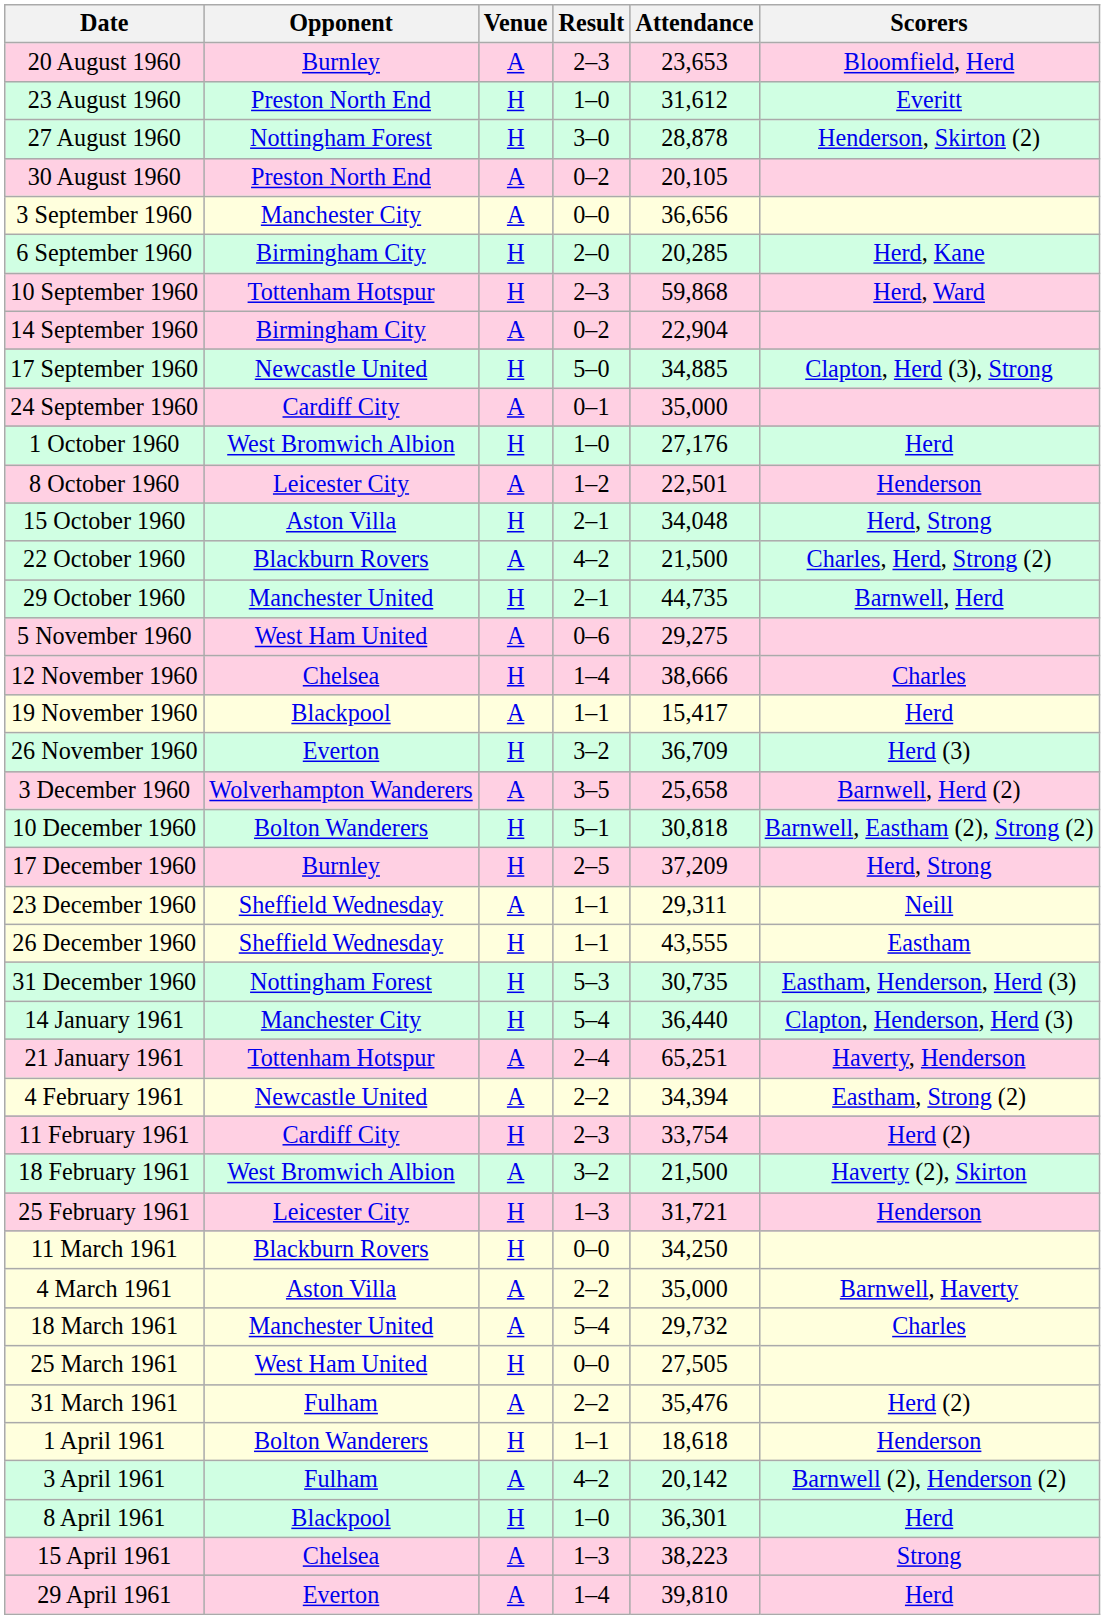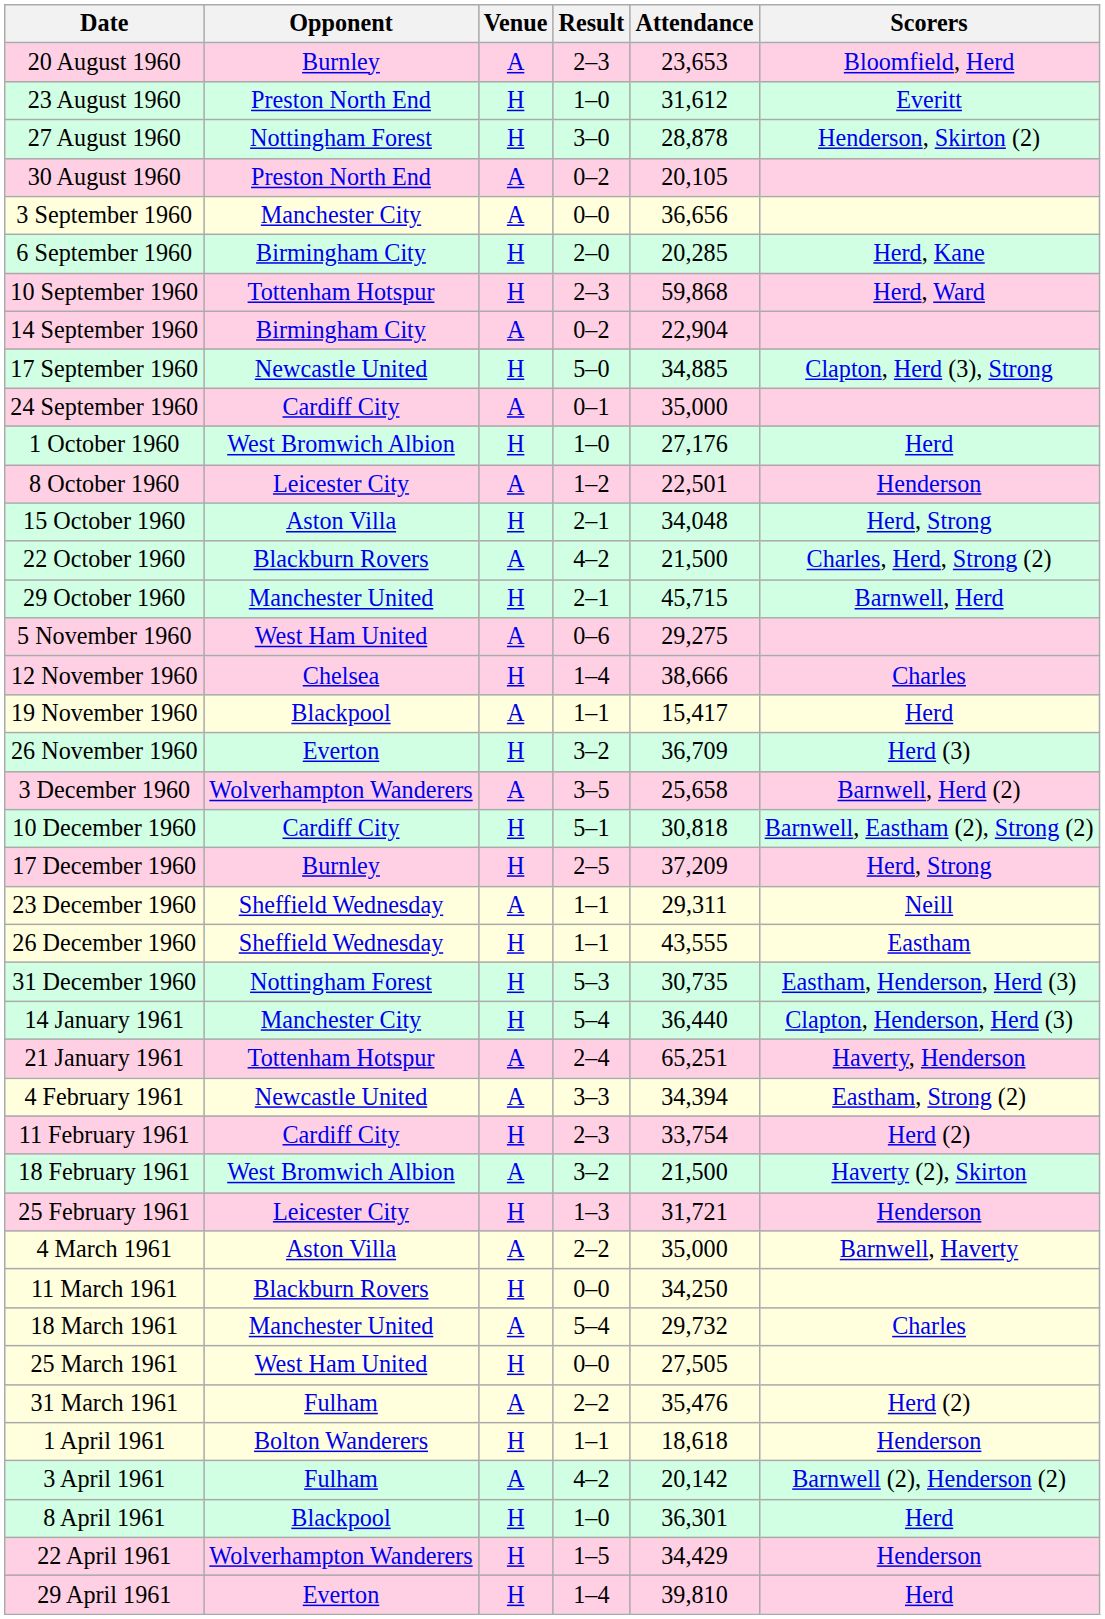 <table class="wikitable sortable" style="text-align:center;">
 <tr>
 <th>Date</th>
 <th>Opponent</th>
 <th>Venue</th>
 <th>Result</th>
 <th>Attendance</th>
 <th>Scorers</th>
 </tr>
 <tr style="background:#ffd0e3;">
 <td>20 August 1960</td>
 <td><a href='#'>Burnley</a></td>
 <td><a href='#'>A</a></td>
 <td>2–3</td>
 <td>23,653</td>
 <td><a href='#'>Bloomfield</a>, <a href='#'>Herd</a></td>
 </tr>
 <tr style="background:#d0ffe3;">
 <td>23 August 1960</td>
 <td><a href='#'>Preston North End</a></td>
 <td><a href='#'>H</a></td>
 <td>1–0</td>
 <td>31,612</td>
 <td><a href='#'>Everitt</a></td>
 </tr>
 <tr style="background:#d0ffe3;">
 <td>27 August 1960</td>
 <td><a href='#'>Nottingham Forest</a></td>
 <td><a href='#'>H</a></td>
 <td>3–0</td>
 <td>28,878</td>
 <td><a href='#'>Henderson</a>, <a href='#'>Skirton</a> (2)</td>
 </tr>
 <tr style="background:#ffd0e3;">
 <td>30 August 1960</td>
 <td><a href='#'>Preston North End</a></td>
 <td><a href='#'>A</a></td>
 <td>0–2</td>
 <td>20,105</td>
 <td></td>
 </tr>
 <tr style="background:#ffffdd;">
 <td>3 September 1960</td>
 <td><a href='#'>Manchester City</a></td>
 <td><a href='#'>A</a></td>
 <td>0–0</td>
 <td>36,656</td>
 <td></td>
 </tr>
 <tr style="background:#d0ffe3;">
 <td>6 September 1960</td>
 <td><a href='#'>Birmingham City</a></td>
 <td><a href='#'>H</a></td>
 <td>2–0</td>
 <td>20,285</td>
 <td><a href='#'>Herd</a>, <a href='#'>Kane</a></td>
 </tr>
 <tr style="background:#ffd0e3;">
 <td>10 September 1960</td>
 <td><a href='#'>Tottenham Hotspur</a></td>
 <td><a href='#'>H</a></td>
 <td>2–3</td>
 <td>59,868</td>
 <td><a href='#'>Herd</a>, <a href='#'>Ward</a></td>
 </tr>
 <tr style="background:#ffd0e3;">
 <td>14 September 1960</td>
 <td><a href='#'>Birmingham City</a></td>
 <td><a href='#'>A</a></td>
 <td>0–2</td>
 <td>22,904</td>
 <td></td>
 </tr>
 <tr style="background:#d0ffe3;">
 <td>17 September 1960</td>
 <td><a href='#'>Newcastle United</a></td>
 <td><a href='#'>H</a></td>
 <td>5–0</td>
 <td>34,885</td>
 <td><a href='#'>Clapton</a>, <a href='#'>Herd</a> (3), <a href='#'>Strong</a></td>
 </tr>
 <tr style="background:#ffd0e3;">
 <td>24 September 1960</td>
 <td><a href='#'>Cardiff City</a></td>
 <td><a href='#'>A</a></td>
 <td>0–1</td>
 <td>35,000</td>
 <td></td>
 </tr>
 <tr style="background:#d0ffe3;">
 <td>1 October 1960</td>
 <td><a href='#'>West Bromwich Albion</a></td>
 <td><a href='#'>H</a></td>
 <td>1–0</td>
 <td>27,176</td>
 <td><a href='#'>Herd</a></td>
 </tr>
 <tr style="background:#ffd0e3;">
 <td>8 October 1960</td>
 <td><a href='#'>Leicester City</a></td>
 <td><a href='#'>A</a></td>
 <td>1–2</td>
 <td>22,501</td>
 <td><a href='#'>Henderson</a></td>
 </tr>
 <tr style="background:#d0ffe3;">
 <td>15 October 1960</td>
 <td><a href='#'>Aston Villa</a></td>
 <td><a href='#'>H</a></td>
 <td>2–1</td>
 <td>34,048</td>
 <td><a href='#'>Herd</a>, <a href='#'>Strong</a></td>
 </tr>
 <tr style="background:#d0ffe3;">
 <td>22 October 1960</td>
 <td><a href='#'>Blackburn Rovers</a></td>
 <td><a href='#'>A</a></td>
 <td>4–2</td>
 <td>21,500</td>
 <td><a href='#'>Charles</a>, <a href='#'>Herd</a>, <a href='#'>Strong</a> (2)</td>
 </tr>
 <tr style="background:#d0ffe3;">
 <td>29 October 1960</td>
 <td><a href='#'>Manchester United</a></td>
 <td><a href='#'>H</a></td>
 <td>2–1</td>
-<td>44,735</td>
+<td>45,715</td>
 <td><a href='#'>Barnwell</a>, <a href='#'>Herd</a></td>
 </tr>
 <tr style="background:#ffd0e3;">
 <td>5 November 1960</td>
 <td><a href='#'>West Ham United</a></td>
 <td><a href='#'>A</a></td>
 <td>0–6</td>
 <td>29,275</td>
 <td></td>
 </tr>
 <tr style="background:#ffd0e3;">
 <td>12 November 1960</td>
 <td><a href='#'>Chelsea</a></td>
 <td><a href='#'>H</a></td>
 <td>1–4</td>
 <td>38,666</td>
 <td><a href='#'>Charles</a></td>
 </tr>
 <tr style="background:#ffffdd;">
 <td>19 November 1960</td>
 <td><a href='#'>Blackpool</a></td>
 <td><a href='#'>A</a></td>
 <td>1–1</td>
 <td>15,417</td>
 <td><a href='#'>Herd</a></td>
 </tr>
 <tr style="background:#d0ffe3;">
 <td>26 November 1960</td>
 <td><a href='#'>Everton</a></td>
 <td><a href='#'>H</a></td>
 <td>3–2</td>
 <td>36,709</td>
 <td><a href='#'>Herd</a> (3)</td>
 </tr>
 <tr style="background:#ffd0e3;">
 <td>3 December 1960</td>
 <td><a href='#'>Wolverhampton Wanderers</a></td>
 <td><a href='#'>A</a></td>
 <td>3–5</td>
 <td>25,658</td>
 <td><a href='#'>Barnwell</a>, <a href='#'>Herd</a> (2)</td>
 </tr>
 <tr style="background:#d0ffe3;">
 <td>10 December 1960</td>
-<td><a href='#'>Bolton Wanderers</a></td>
+<td><a href='#'>Cardiff City</a></td>
 <td><a href='#'>H</a></td>
 <td>5–1</td>
 <td>30,818</td>
 <td><a href='#'>Barnwell</a>, <a href='#'>Eastham</a> (2), <a href='#'>Strong</a> (2)</td>
 </tr>
 <tr style="background:#ffd0e3;">
 <td>17 December 1960</td>
 <td><a href='#'>Burnley</a></td>
 <td><a href='#'>H</a></td>
 <td>2–5</td>
 <td>37,209</td>
 <td><a href='#'>Herd</a>, <a href='#'>Strong</a></td>
 </tr>
 <tr style="background:#ffffdd;">
 <td>23 December 1960</td>
 <td><a href='#'>Sheffield Wednesday</a></td>
 <td><a href='#'>A</a></td>
 <td>1–1</td>
 <td>29,311</td>
 <td><a href='#'>Neill</a></td>
 </tr>
 <tr style="background:#ffffdd;">
 <td>26 December 1960</td>
 <td><a href='#'>Sheffield Wednesday</a></td>
 <td><a href='#'>H</a></td>
 <td>1–1</td>
 <td>43,555</td>
 <td><a href='#'>Eastham</a></td>
 </tr>
 <tr style="background:#d0ffe3;">
 <td>31 December 1960</td>
 <td><a href='#'>Nottingham Forest</a></td>
 <td><a href='#'>H</a></td>
 <td>5–3</td>
 <td>30,735</td>
 <td><a href='#'>Eastham</a>, <a href='#'>Henderson</a>, <a href='#'>Herd</a> (3)</td>
 </tr>
 <tr style="background:#d0ffe3;">
 <td>14 January 1961</td>
 <td><a href='#'>Manchester City</a></td>
 <td><a href='#'>H</a></td>
 <td>5–4</td>
 <td>36,440</td>
 <td><a href='#'>Clapton</a>, <a href='#'>Henderson</a>, <a href='#'>Herd</a> (3)</td>
 </tr>
 <tr style="background:#ffd0e3;">
 <td>21 January 1961</td>
 <td><a href='#'>Tottenham Hotspur</a></td>
 <td><a href='#'>A</a></td>
 <td>2–4</td>
 <td>65,251</td>
 <td><a href='#'>Haverty</a>, <a href='#'>Henderson</a></td>
 </tr>
 <tr style="background:#ffffdd;">
 <td>4 February 1961</td>
 <td><a href='#'>Newcastle United</a></td>
 <td><a href='#'>A</a></td>
-<td>2–2</td>
+<td>3–3</td>
 <td>34,394</td>
 <td><a href='#'>Eastham</a>, <a href='#'>Strong</a> (2)</td>
 </tr>
 <tr style="background:#ffd0e3;">
 <td>11 February 1961</td>
 <td><a href='#'>Cardiff City</a></td>
 <td><a href='#'>H</a></td>
 <td>2–3</td>
 <td>33,754</td>
 <td><a href='#'>Herd</a> (2)</td>
 </tr>
 <tr style="background:#d0ffe3;">
 <td>18 February 1961</td>
 <td><a href='#'>West Bromwich Albion</a></td>
 <td><a href='#'>A</a></td>
 <td>3–2</td>
 <td>21,500</td>
 <td><a href='#'>Haverty</a> (2), <a href='#'>Skirton</a></td>
 </tr>
 <tr style="background:#ffd0e3;">
 <td>25 February 1961</td>
 <td><a href='#'>Leicester City</a></td>
 <td><a href='#'>H</a></td>
 <td>1–3</td>
 <td>31,721</td>
 <td><a href='#'>Henderson</a></td>
 </tr>
 <tr style="background:#ffffdd;">
+<td>4 March 1961</td>
+<td><a href='#'>Aston Villa</a></td>
+<td><a href='#'>A</a></td>
+<td>2–2</td>
+<td>35,000</td>
+<td><a href='#'>Barnwell</a>, <a href='#'>Haverty</a></td>
+</tr>
+<tr style="background:#ffffdd;">
 <td>11 March 1961</td>
 <td><a href='#'>Blackburn Rovers</a></td>
 <td><a href='#'>H</a></td>
 <td>0–0</td>
 <td>34,250</td>
 <td></td>
-</tr>
-<tr style="background:#ffffdd;">
-<td>4 March 1961</td>
-<td><a href='#'>Aston Villa</a></td>
-<td><a href='#'>A</a></td>
-<td>2–2</td>
-<td>35,000</td>
-<td><a href='#'>Barnwell</a>, <a href='#'>Haverty</a></td>
 </tr>
 <tr style="background:#ffffdd;">
 <td>18 March 1961</td>
 <td><a href='#'>Manchester United</a></td>
 <td><a href='#'>A</a></td>
 <td>5–4</td>
 <td>29,732</td>
 <td><a href='#'>Charles</a></td>
 </tr>
 <tr style="background:#ffffdd;">
 <td>25 March 1961</td>
 <td><a href='#'>West Ham United</a></td>
 <td><a href='#'>H</a></td>
 <td>0–0</td>
 <td>27,505</td>
 <td></td>
 </tr>
 <tr style="background:#ffffdd;">
 <td>31 March 1961</td>
 <td><a href='#'>Fulham</a></td>
 <td><a href='#'>A</a></td>
 <td>2–2</td>
 <td>35,476</td>
 <td><a href='#'>Herd</a> (2)</td>
 </tr>
 <tr style="background:#ffffdd;">
 <td>1 April 1961</td>
 <td><a href='#'>Bolton Wanderers</a></td>
 <td><a href='#'>H</a></td>
 <td>1–1</td>
 <td>18,618</td>
 <td><a href='#'>Henderson</a></td>
 </tr>
 <tr style="background:#d0ffe3;">
 <td>3 April 1961</td>
 <td><a href='#'>Fulham</a></td>
 <td><a href='#'>A</a></td>
 <td>4–2</td>
 <td>20,142</td>
 <td><a href='#'>Barnwell</a> (2), <a href='#'>Henderson</a> (2)</td>
 </tr>
 <tr style="background:#d0ffe3;">
 <td>8 April 1961</td>
 <td><a href='#'>Blackpool</a></td>
 <td><a href='#'>H</a></td>
 <td>1–0</td>
 <td>36,301</td>
 <td><a href='#'>Herd</a></td>
 </tr>
 <tr style="background:#ffd0e3;">
-<td>15 April 1961</td>
-<td><a href='#'>Chelsea</a></td>
-<td><a href='#'>A</a></td>
-<td>1–3</td>
-<td>38,223</td>
-<td><a href='#'>Strong</a></td>
+<td>22 April 1961</td>
+<td><a href='#'>Wolverhampton Wanderers</a></td>
+<td><a href='#'>H</a></td>
+<td>1–5</td>
+<td>34,429</td>
+<td><a href='#'>Henderson</a></td>
 </tr>
 <tr style="background:#ffd0e3;">
 <td>29 April 1961</td>
 <td><a href='#'>Everton</a></td>
-<td><a href='#'>A</a></td>
+<td><a href='#'>H</a></td>
 <td>1–4</td>
 <td>39,810</td>
 <td><a href='#'>Herd</a></td>
 </tr>
 </table>
